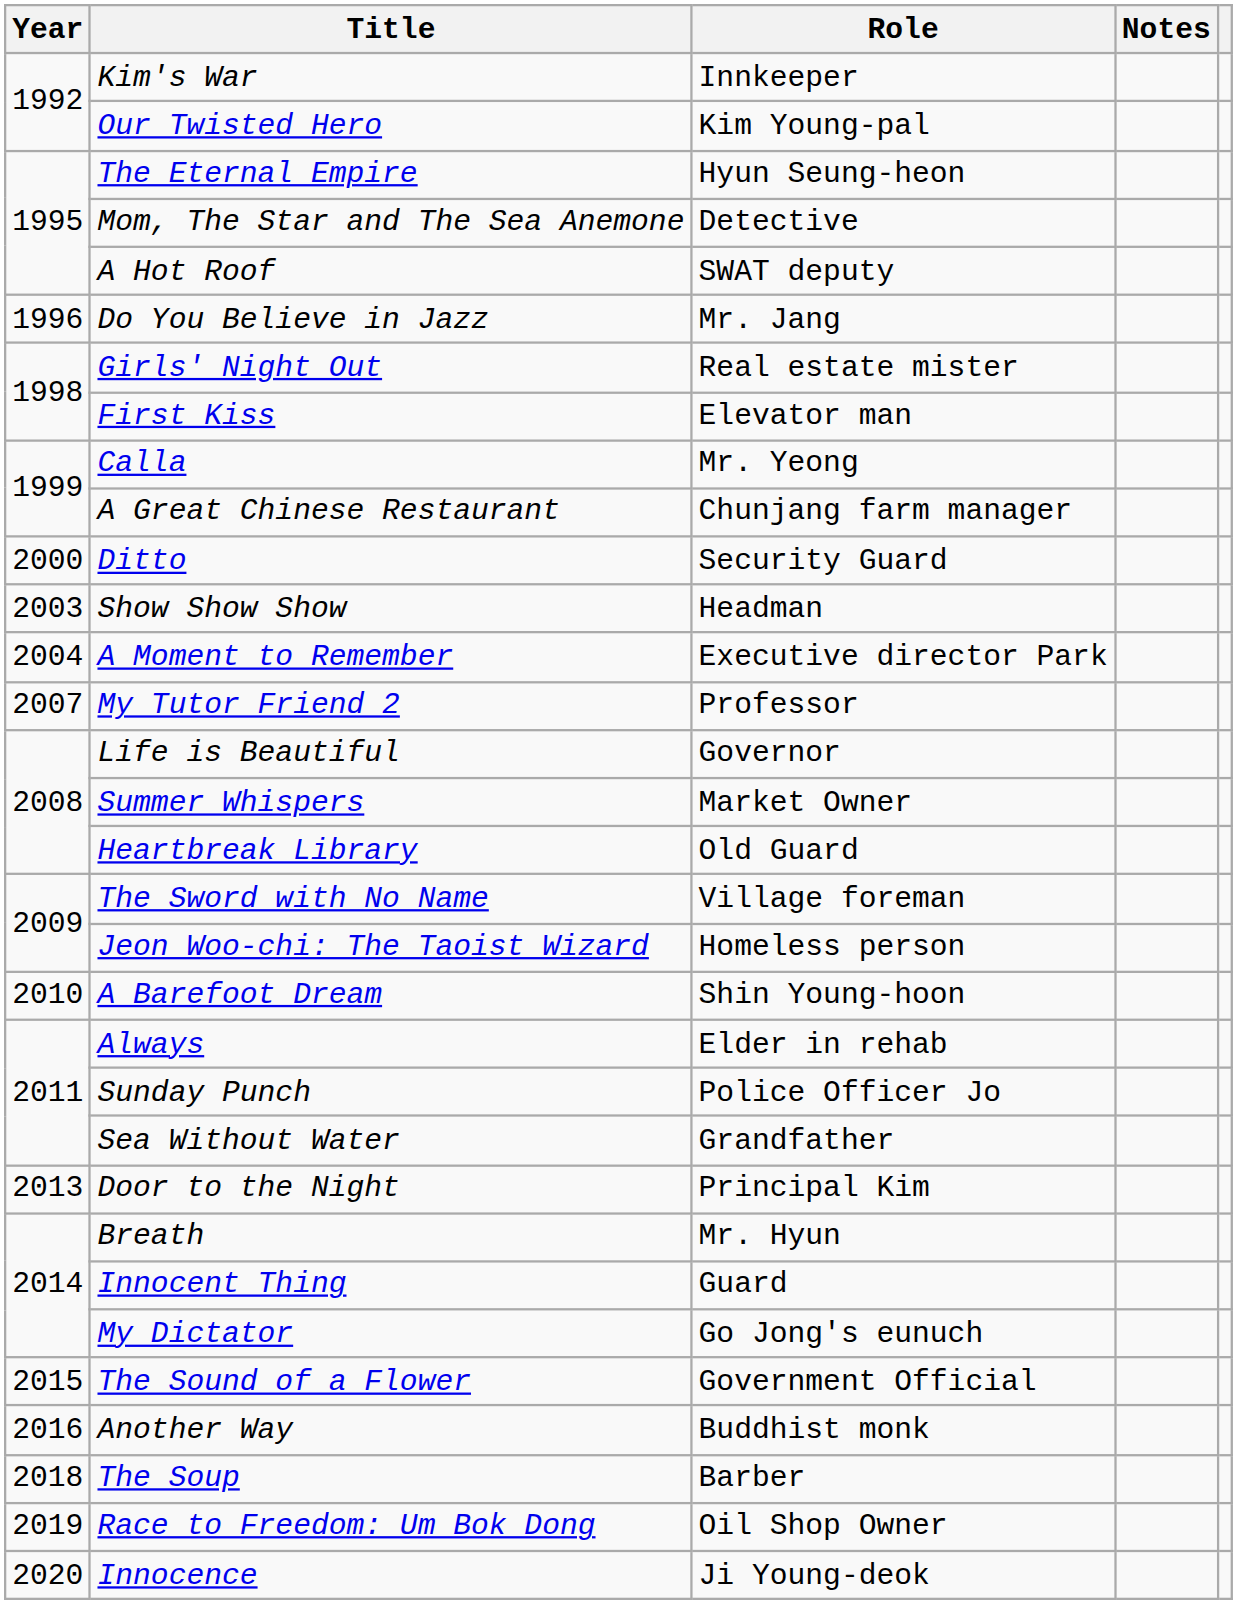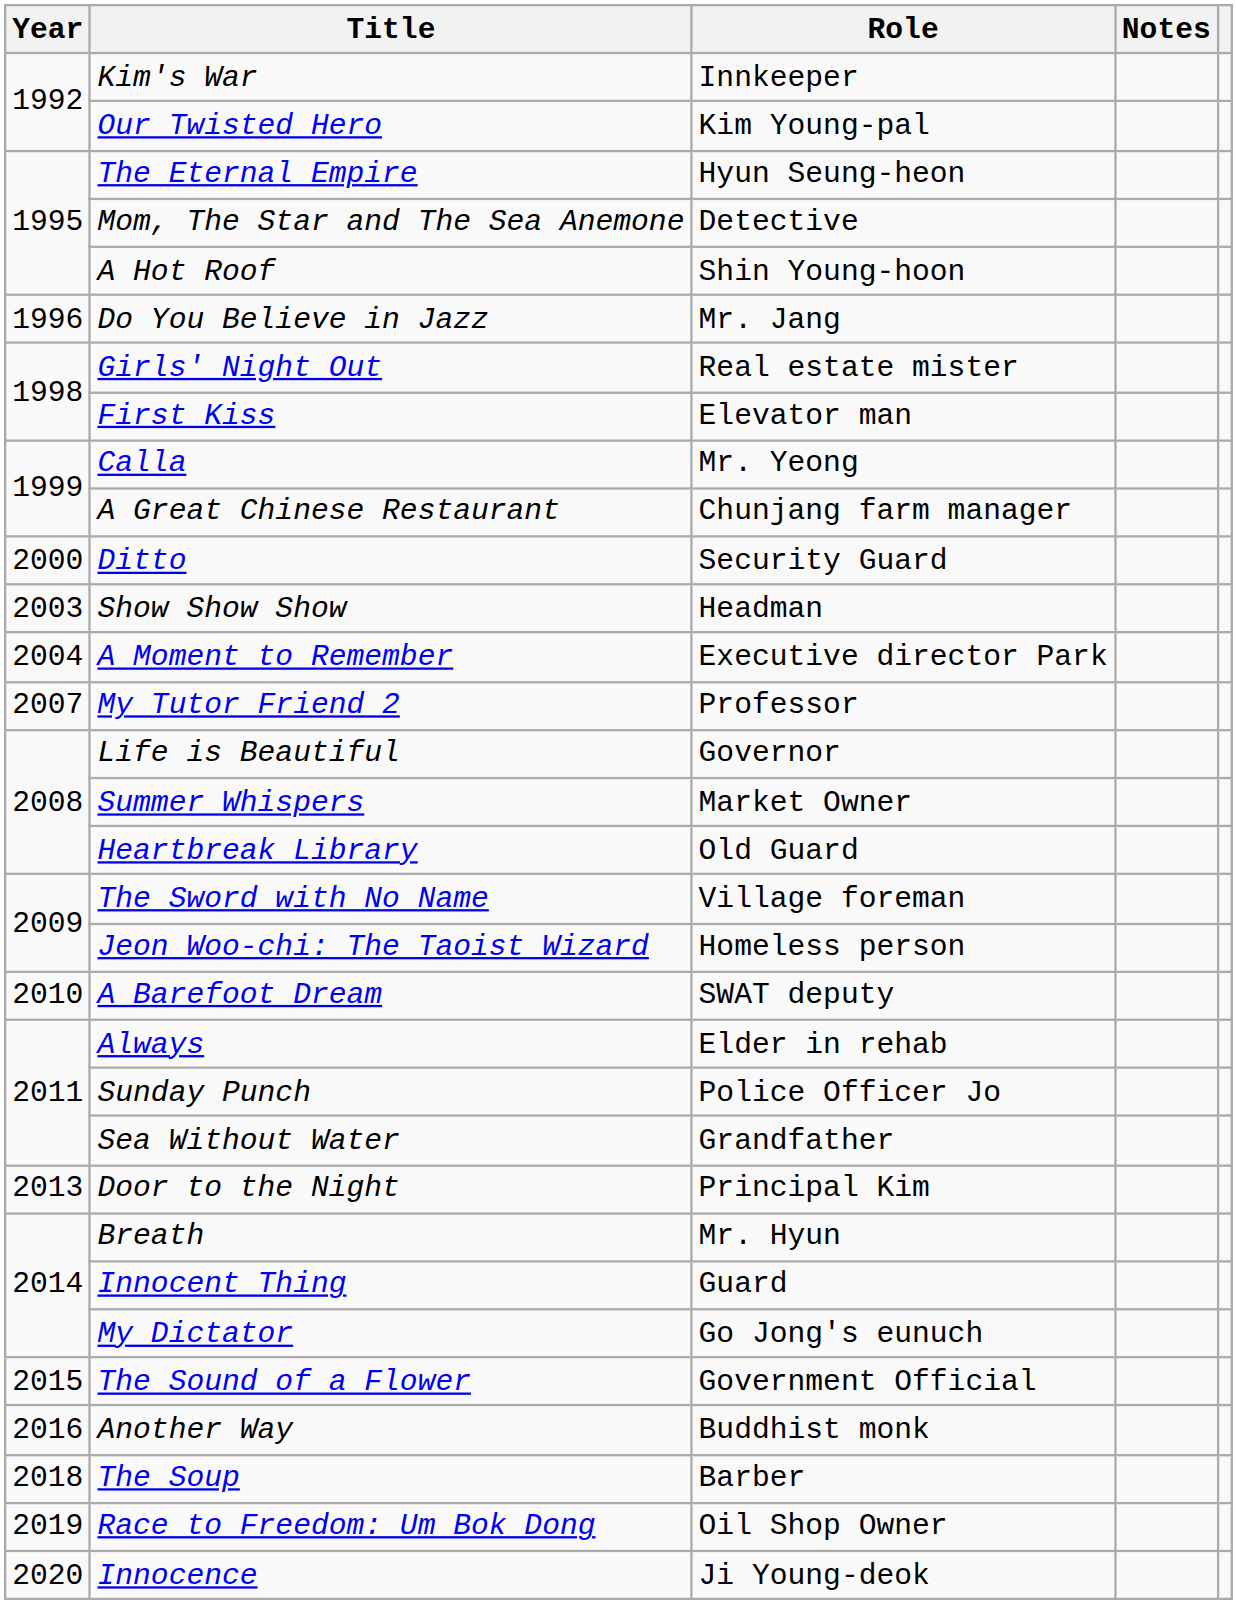 <table class="wikitable">
 <tr>
 <th>Year</th>
 <th>Title</th>
 <th>Role</th>
 <th>Notes</th>
 <th></th>
 </tr>
 <tr>
 <td rowspan="2">1992</td>
 <td><em>Kim's War</em></td>
 <td>Innkeeper</td>
 <td></td>
 <td></td>
 </tr>
 <tr>
 <td><em><a href='#'>Our Twisted Hero</a></em></td>
 <td>Kim Young-pal</td>
 <td></td>
 <td></td>
 </tr>
 <tr>
 <td rowspan="3">1995</td>
 <td><em><a href='#'>The Eternal Empire</a></em></td>
 <td>Hyun Seung-heon</td>
 <td></td>
 <td></td>
 </tr>
 <tr>
 <td><em>Mom, The Star and The Sea Anemone</em></td>
 <td>Detective</td>
 <td></td>
 <td></td>
 </tr>
 <tr>
 <td><em>A Hot Roof</em></td>
-<td>SWAT deputy</td>
+<td>Shin Young-hoon</td>
 <td></td>
 <td></td>
 </tr>
 <tr>
 <td>1996</td>
 <td><em>Do You Believe in Jazz</em></td>
 <td>Mr. Jang</td>
 <td></td>
 <td></td>
 </tr>
 <tr>
 <td rowspan="2">1998</td>
 <td><em><a href='#'>Girls' Night Out</a></em></td>
 <td>Real estate mister</td>
 <td></td>
 <td></td>
 </tr>
 <tr>
 <td><em><a href='#'>First Kiss</a></em></td>
 <td>Elevator man</td>
 <td></td>
 <td></td>
 </tr>
 <tr>
 <td rowspan="2">1999</td>
 <td><em><a href='#'>Calla</a></em></td>
 <td>Mr. Yeong</td>
 <td></td>
 <td></td>
 </tr>
 <tr>
 <td><em>A Great Chinese Restaurant</em></td>
 <td>Chunjang farm manager</td>
 <td></td>
 <td></td>
 </tr>
 <tr>
 <td>2000</td>
 <td><em><a href='#'>Ditto</a></em></td>
 <td>Security Guard</td>
 <td></td>
 <td></td>
 </tr>
 <tr>
 <td>2003</td>
 <td><em>Show Show Show</em></td>
 <td>Headman</td>
 <td></td>
 <td></td>
 </tr>
 <tr>
 <td>2004</td>
 <td><em><a href='#'>A Moment to Remember</a></em></td>
 <td>Executive director Park</td>
 <td></td>
 <td></td>
 </tr>
 <tr>
 <td>2007</td>
 <td><em><a href='#'>My Tutor Friend 2</a></em></td>
 <td>Professor</td>
 <td></td>
 <td></td>
 </tr>
 <tr>
 <td rowspan="3">2008</td>
 <td><em>Life is Beautiful</em></td>
 <td>Governor</td>
 <td></td>
 <td></td>
 </tr>
 <tr>
 <td><em><a href='#'>Summer Whispers</a></em></td>
 <td>Market Owner</td>
 <td></td>
 <td></td>
 </tr>
 <tr>
 <td><em><a href='#'>Heartbreak Library</a></em></td>
 <td>Old Guard</td>
 <td></td>
 <td></td>
 </tr>
 <tr>
 <td rowspan="2">2009</td>
 <td><em><a href='#'>The Sword with No Name</a></em></td>
 <td>Village foreman</td>
 <td></td>
 <td></td>
 </tr>
 <tr>
 <td><em><a href='#'>Jeon Woo-chi: The Taoist Wizard</a></em></td>
 <td>Homeless person</td>
 <td></td>
 <td></td>
 </tr>
 <tr>
 <td>2010</td>
 <td><em><a href='#'>A Barefoot Dream</a></em></td>
-<td>Shin Young-hoon</td>
+<td>SWAT deputy</td>
 <td></td>
 <td></td>
 </tr>
 <tr>
 <td rowspan="3">2011</td>
 <td><em><a href='#'>Always</a></em></td>
 <td>Elder in rehab</td>
 <td></td>
 <td></td>
 </tr>
 <tr>
 <td><em>Sunday Punch</em></td>
 <td>Police Officer Jo</td>
 <td></td>
 <td></td>
 </tr>
 <tr>
 <td><em>Sea Without Water</em></td>
 <td>Grandfather</td>
 <td></td>
 <td></td>
 </tr>
 <tr>
 <td>2013</td>
 <td><em>Door to the Night</em></td>
 <td>Principal Kim</td>
 <td></td>
 <td></td>
 </tr>
 <tr>
 <td rowspan="3">2014</td>
 <td><em>Breath</em></td>
 <td>Mr. Hyun</td>
 <td></td>
 <td></td>
 </tr>
 <tr>
 <td><em><a href='#'>Innocent Thing</a></em></td>
 <td>Guard</td>
 <td></td>
 <td></td>
 </tr>
 <tr>
 <td><em><a href='#'>My Dictator</a></em></td>
 <td>Go Jong's eunuch</td>
 <td></td>
 <td></td>
 </tr>
 <tr>
 <td>2015</td>
 <td><em><a href='#'>The Sound of a Flower</a></em></td>
 <td>Government Official</td>
 <td></td>
 <td></td>
 </tr>
 <tr>
 <td>2016</td>
 <td><em>Another Way</em></td>
 <td>Buddhist monk</td>
 <td></td>
 <td></td>
 </tr>
 <tr>
 <td>2018</td>
 <td><em><a href='#'>The Soup</a></em></td>
 <td>Barber</td>
 <td></td>
 <td></td>
 </tr>
 <tr>
 <td>2019</td>
 <td><em><a href='#'>Race to Freedom: Um Bok Dong</a></em></td>
 <td>Oil Shop Owner</td>
 <td></td>
 <td></td>
 </tr>
 <tr>
 <td>2020</td>
 <td><em><a href='#'>Innocence</a></em></td>
 <td>Ji Young-deok</td>
 <td></td>
 <td></td>
 </tr>
 </table>
